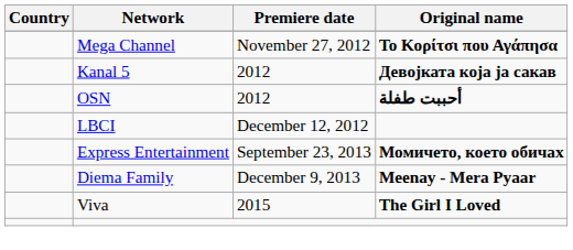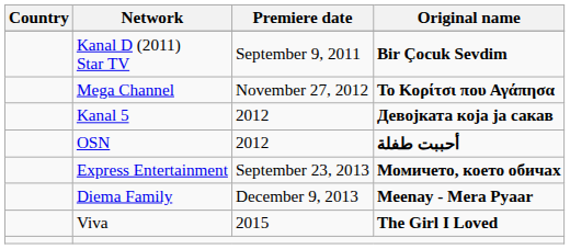 <table class="wikitable">
 <tr>
 <th>Country</th>
 <th>Network</th>
 <th>Premiere date</th>
 <th>Original name</th>
 </tr>
 <tr>
+</tr>
+<tr>
+<td></td>
+<td><a href='#'>Kanal D</a> (2011) <br> <a href='#'>Star TV</a></td>
+<td>September 9, 2011</td>
+<td><strong>Bir Çocuk Sevdim</strong></td>
 </tr>
 <tr>
 <td></td>
 <td><a href='#'>Mega Channel</a></td>
 <td>November 27, 2012</td>
 <td><strong>Το Κορίτσι που Αγάπησα</strong></td>
 </tr>
 <tr>
 <td></td>
 <td><a href='#'>Kanal 5</a></td>
 <td>2012</td>
 <td><strong>Девојката која ја сакав</strong></td>
 </tr>
 <tr>
 <td></td>
 <td><a href='#'>OSN</a></td>
 <td>2012</td>
 <td><strong>أحببت طفلة</strong></td>
-</tr>
-<tr>
-<td></td>
-<td><a href='#'>LBCI</a></td>
-<td>December 12, 2012</td>
-<td></td>
 </tr>
 <tr>
 <td></td>
 <td><a href='#'>Express Entertainment</a></td>
 <td>September 23, 2013</td>
 <td><strong>Момичето, което обичах</strong></td>
 </tr>
 <tr>
 <td></td>
 <td><a href='#'>Diema Family</a></td>
 <td>December 9, 2013</td>
 <td><strong>Meenay - Mera Pyaar</strong></td>
 </tr>
 <tr>
 <td></td>
 <td>Viva</td>
 <td>2015</td>
 <td><strong>The Girl I Loved</strong></td>
 </tr>
 <tr>
 <td></td>
 </tr>
 </table>
